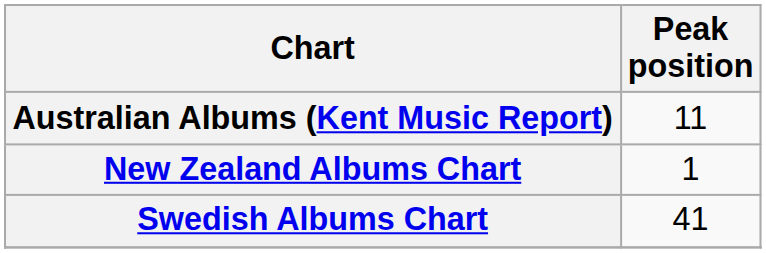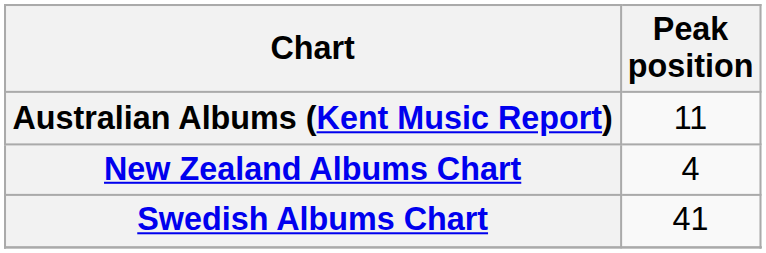 <table class="wikitable sortable plainrowheaders" style="text-align:center;">
 <tr>
 <th scope="col">Chart</th>
 <th scope="col">Peak<br>position</th>
 </tr>
 <tr>
 <th scope="row">Australian Albums (<a href='#'>Kent Music Report</a>)</th>
 <td>11</td>
 </tr>
 <tr>
 <th scope="row"><a href='#'>New Zealand Albums Chart</a></th>
-<td>1</td>
+<td>4</td>
 </tr>
 <tr>
 <th scope="row"><a href='#'>Swedish Albums Chart</a></th>
 <td>41</td>
 </tr>
 <tr>
 </tr>
 <tr>
 </tr>
 </table>
